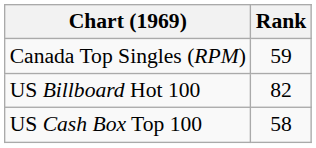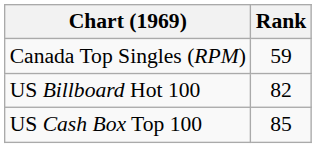 <table class="wikitable sortable">
 <tr>
 <th align="left">Chart (1969)</th>
 <th style="text-align:center;">Rank</th>
 </tr>
 <tr>
 <td>Canada Top Singles (<em>RPM</em>)</td>
 <td style="text-align:center;">59</td>
 </tr>
 <tr>
 <td>US <em>Billboard</em> Hot 100</td>
 <td style="text-align:center;">82</td>
 </tr>
 <tr>
 <td>US <em>Cash Box</em> Top 100</td>
-<td style="text-align:center;">58</td>
+<td style="text-align:center;">85</td>
 </tr>
 </table>
